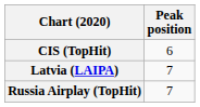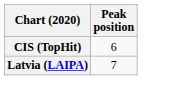 <table class="wikitable sortable plainrowheaders" style="text-align:center">
 <tr>
 <th scope="col">Chart (2020)</th>
 <th scope="col">Peak<br>position</th>
 </tr>
 <tr>
 <th scope="row">CIS (TopHit)</th>
 <td>6</td>
 </tr>
 <tr>
 <th scope="row">Latvia (<a href='#'>LAIPA</a>)</th>
 <td>7</td>
 </tr>
-<tr>
-<th scope="row">Russia Airplay (TopHit)</th>
-<td>7</td>
-</tr>
 </table>
